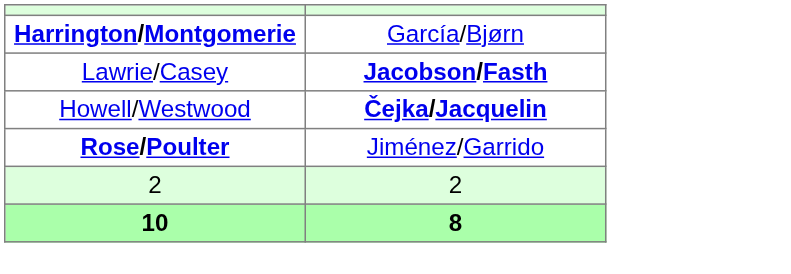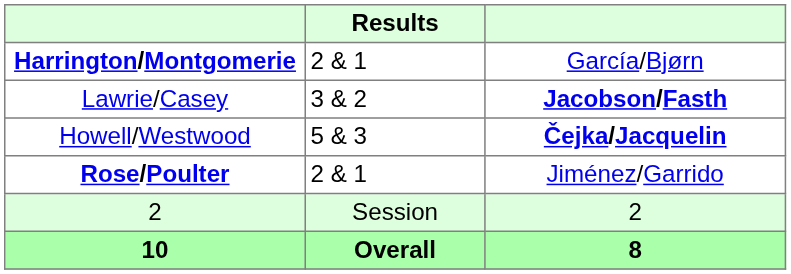 <table border="1" cellpadding="3" style="border-collapse:collapse; text-align:center;">
 <tr style="background:#ddffdd;">
 <th style="width:12em;"> </th>
+<th style="width:7em;">Results</th>
 <th style="width:12em;"></th>
 </tr>
 <tr>
 <td><strong><a href='#'>Harrington</a>/<a href='#'>Montgomerie</a></strong></td>
+<td align=left> 2 & 1</td>
 <td><a href='#'>García</a>/<a href='#'>Bjørn</a></td>
 </tr>
 <tr>
 <td><a href='#'>Lawrie</a>/<a href='#'>Casey</a></td>
+<td align=left> 3 & 2</td>
 <td><strong><a href='#'>Jacobson</a>/<a href='#'>Fasth</a></strong></td>
 </tr>
 <tr>
 <td><a href='#'>Howell</a>/<a href='#'>Westwood</a></td>
+<td align=left> 5 & 3</td>
 <td><strong><a href='#'>Čejka</a>/<a href='#'>Jacquelin</a></strong></td>
 </tr>
 <tr>
 <td><strong><a href='#'>Rose</a>/<a href='#'>Poulter</a></strong></td>
+<td align=left> 2 & 1</td>
 <td><a href='#'>Jiménez</a>/<a href='#'>Garrido</a></td>
 </tr>
 <tr style="background:#ddffdd;">
 <td>2</td>
+<td>Session</td>
 <td>2</td>
 </tr>
 <tr style="background:#aaffaa;">
 <th>10</th>
+<th>Overall</th>
 <th>8</th>
 </tr>
 </table>
